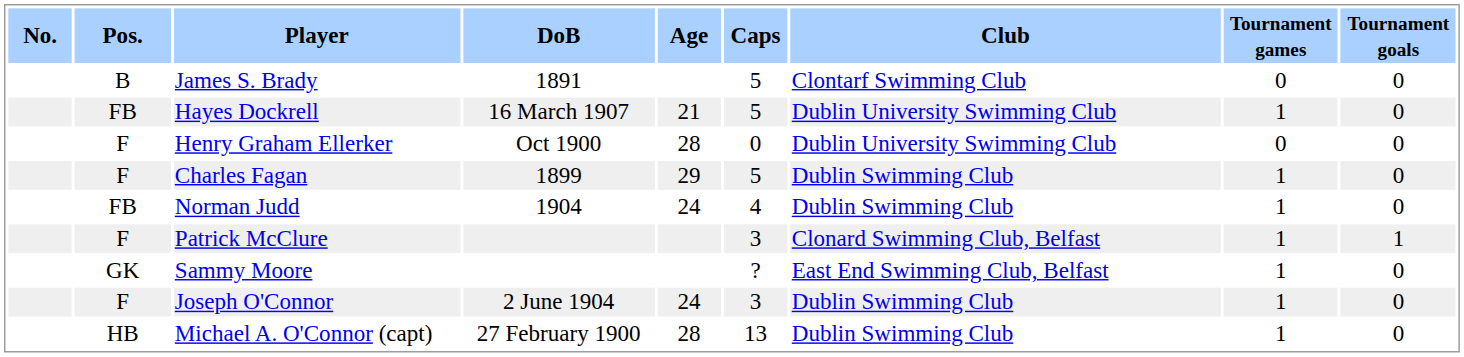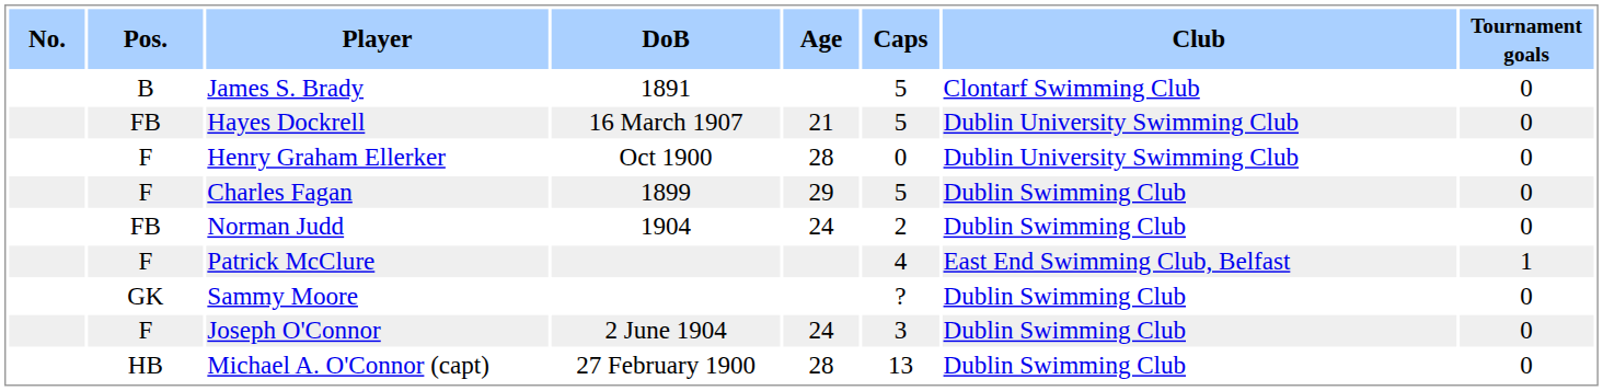 <table border="0" width="80%" style="border: 1px solid #999; background-color:#FFFFFF; text-align:center">
 <tr align="center" bgcolor="#AAD0FF">
 <th width=4%>No.</th>
 <th width=6%>Pos.</th>
 <th width=18%>Player</th>
 <th width=12%>DoB</th>
 <th width=4%>Age</th>
 <th width=4%>Caps</th>
 <th width=27%>Club</th>
-<th width=6%><small>Tournament<br>games</small></th>
 <th width=6%><small>Tournament<br>goals</small></th>
 </tr>
 <tr>
 <td></td>
 <td>B</td>
 <td align="left"><a href='#'>James S. Brady</a></td>
 <td>1891</td>
 <td></td>
 <td>5</td>
 <td align="left"> <a href='#'>Clontarf Swimming Club</a></td>
 <td>0</td>
-<td>0</td>
 </tr>
 <tr bgcolor="#EFEFEF">
 <td></td>
 <td>FB</td>
 <td align="left"><a href='#'>Hayes Dockrell</a></td>
 <td>16 March 1907</td>
 <td>21</td>
 <td>5</td>
 <td align="left"> <a href='#'>Dublin University Swimming Club</a></td>
-<td>1</td>
 <td>0</td>
 </tr>
 <tr>
 <td></td>
 <td>F</td>
 <td align="left"><a href='#'>Henry Graham Ellerker</a></td>
 <td>Oct 1900</td>
 <td>28</td>
 <td>0</td>
 <td align="left"> <a href='#'>Dublin University Swimming Club</a></td>
 <td>0</td>
-<td>0</td>
 </tr>
 <tr bgcolor="#EFEFEF">
 <td></td>
 <td>F</td>
 <td align="left"><a href='#'>Charles Fagan</a></td>
 <td>1899</td>
 <td>29</td>
 <td>5</td>
 <td align="left"> <a href='#'>Dublin Swimming Club</a></td>
-<td>1</td>
 <td>0</td>
 </tr>
 <tr>
 <td></td>
 <td>FB</td>
 <td align="left"><a href='#'>Norman Judd</a></td>
 <td>1904</td>
 <td>24</td>
-<td>4</td>
+<td>2</td>
 <td align="left"> <a href='#'>Dublin Swimming Club</a></td>
-<td>1</td>
 <td>0</td>
 </tr>
 <tr bgcolor="#EFEFEF">
 <td></td>
 <td>F</td>
 <td align="left"><a href='#'>Patrick McClure</a></td>
 <td></td>
 <td></td>
-<td>3</td>
-<td align="left"> <a href='#'>Clonard Swimming Club, Belfast</a></td>
-<td>1</td>
+<td>4</td>
+<td align="left"> <a href='#'>East End Swimming Club, Belfast</a></td>
 <td>1</td>
 </tr>
 <tr>
 <td></td>
 <td>GK</td>
 <td align="left"><a href='#'>Sammy Moore</a></td>
 <td></td>
 <td></td>
 <td>?</td>
-<td align="left"> <a href='#'>East End Swimming Club, Belfast</a></td>
-<td>1</td>
+<td align="left"> <a href='#'>Dublin Swimming Club</a></td>
 <td>0</td>
 </tr>
 <tr bgcolor="#EFEFEF">
 <td></td>
 <td>F</td>
 <td align="left"><a href='#'>Joseph O'Connor</a></td>
 <td>2 June 1904</td>
 <td>24</td>
 <td>3</td>
 <td align="left"> <a href='#'>Dublin Swimming Club</a></td>
-<td>1</td>
 <td>0</td>
 </tr>
 <tr>
 <td></td>
 <td>HB</td>
 <td align="left"><a href='#'>Michael A. O'Connor</a> (capt)</td>
 <td>27 February 1900</td>
 <td>28</td>
 <td>13</td>
 <td align="left"> <a href='#'>Dublin Swimming Club</a></td>
-<td>1</td>
 <td>0</td>
 </tr>
 </table>
